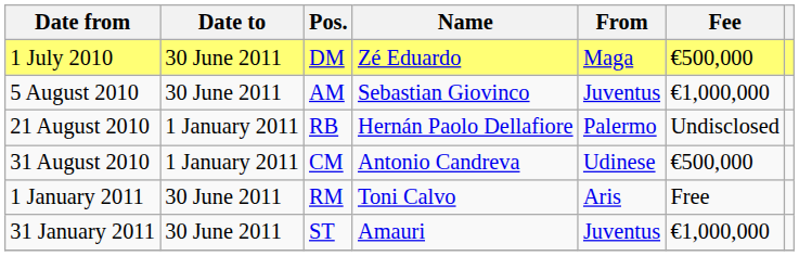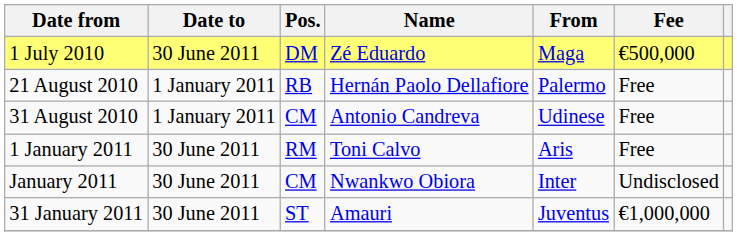 <table class="wikitable">
 <tr>
 <th>Date from</th>
 <th>Date to</th>
 <th>Pos.</th>
 <th>Name</th>
 <th>From</th>
 <th>Fee</th>
 <th></th>
 </tr>
 <tr style="background: #FFFF75;">
 <td>1 July 2010</td>
 <td>30 June 2011</td>
 <td><a href='#'>DM</a></td>
 <td> <a href='#'>Zé Eduardo</a></td>
 <td> <a href='#'>Maga</a></td>
 <td>€500,000</td>
 <td></td>
 </tr>
 <tr>
-<td>5 August 2010</td>
-<td>30 June 2011</td>
-<td><a href='#'>AM</a></td>
-<td> <a href='#'>Sebastian Giovinco</a></td>
-<td> <a href='#'>Juventus</a></td>
-<td>€1,000,000</td>
-<td></td>
-</tr>
-<tr>
 <td>21 August 2010</td>
 <td>1 January 2011</td>
 <td><a href='#'>RB</a></td>
 <td> <a href='#'>Hernán Paolo Dellafiore</a></td>
 <td> <a href='#'>Palermo</a></td>
-<td>Undisclosed</td>
+<td>Free</td>
 <td></td>
 </tr>
 <tr>
 <td>31 August 2010</td>
 <td>1 January 2011</td>
 <td><a href='#'>CM</a></td>
 <td> <a href='#'>Antonio Candreva</a></td>
 <td> <a href='#'>Udinese</a></td>
-<td>€500,000</td>
+<td>Free</td>
 <td></td>
 </tr>
 <tr>
 <td>1 January 2011</td>
 <td>30 June 2011</td>
 <td><a href='#'>RM</a></td>
 <td> <a href='#'>Toni Calvo</a></td>
 <td> <a href='#'>Aris</a></td>
 <td>Free</td>
+<td></td>
+</tr>
+<tr>
+<td>January 2011</td>
+<td>30 June 2011</td>
+<td><a href='#'>CM</a></td>
+<td> <a href='#'>Nwankwo Obiora</a></td>
+<td> <a href='#'>Inter</a></td>
+<td>Undisclosed</td>
 <td></td>
 </tr>
 <tr>
 <td>31 January 2011</td>
 <td>30 June 2011</td>
 <td><a href='#'>ST</a></td>
 <td> <a href='#'>Amauri</a></td>
 <td> <a href='#'>Juventus</a></td>
 <td>€1,000,000</td>
 <td></td>
 </tr>
 <tr>
 </tr>
 </table>
